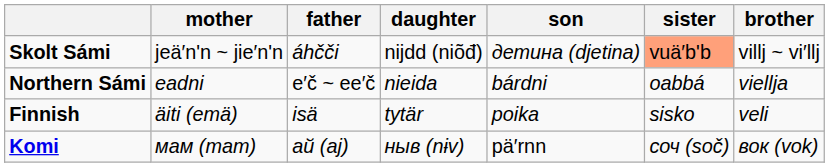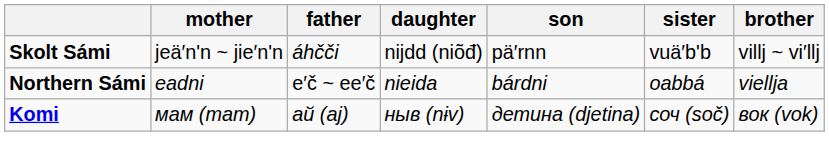 <table class="wikitable">
 <tr>
 <th></th>
 <th>mother</th>
 <th>father</th>
 <th>daughter</th>
 <th>son</th>
 <th>sister</th>
 <th>brother</th>
 </tr>
 <tr>
 <td><strong>Skolt Sámi</strong></td>
 <td>jeä′n'n ~ jie′n'n</td>
 <td><em>áhčči</em></td>
 <td>nijdd (niõđ)</td>
-<td><em>детина</em> <em>(djetina)</em></td>
-<td style="background: lightsalmon;">vuä′b'b</td>
+<td>pä′rnn</td>
+<td>vuä′b'b</td>
 <td>villj ~ vi′llj</td>
 </tr>
 <tr>
 <td><strong>Northern Sámi</strong></td>
 <td><em>eadni</em></td>
 <td>e′č ~ ee′č</td>
 <td><em>nieida</em></td>
 <td><em>bárdni</em></td>
 <td><em>oabbá</em></td>
 <td><em>viellja</em></td>
 </tr>
 <tr>
-<td><strong>Finnish</strong></td>
-<td><em>äiti (emä)</em></td>
-<td><em>isä</em></td>
-<td><em>tytär</em></td>
-<td><em>poika</em></td>
-<td><em>sisko</em></td>
-<td><em>veli</em></td>
-</tr>
-<tr>
 <td><strong><a href='#'>Komi</a></strong></td>
 <td><em>мам (mam)</em></td>
 <td><em>ай (aj)</em></td>
 <td><em>ныв (nɨv)</em></td>
-<td>pä′rnn</td>
+<td><em>детина</em> <em>(djetina)</em></td>
 <td><em>соч (soč)</em></td>
 <td><em>вок (vok)</em></td>
 </tr>
 </table>
